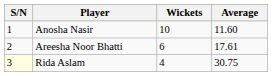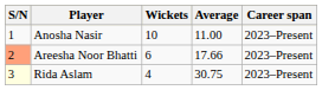 <table class="wikitable"  style="width: 400px;">
 <tr bgcolor=#bdb76b>
 <th>S/N</th>
 <th>Player</th>
 <th>Wickets</th>
 <th>Average</th>
+<th>Career span</th>
 </tr>
 <tr>
 <td>1</td>
 <td>Anosha Nasir</td>
 <td>10</td>
-<td>11.60</td>
+<td>11.00</td>
+<td>2023–Present</td>
 </tr>
 <tr>
-<td>2</td>
+<td style="background: lightsalmon;">2</td>
 <td>Areesha Noor Bhatti</td>
 <td>6</td>
-<td>17.61</td>
+<td>17.66</td>
+<td>2023–Present</td>
 </tr>
 <tr>
 <td style="background: lightyellow;">3</td>
 <td>Rida Aslam</td>
 <td>4</td>
 <td>30.75</td>
+<td>2023–Present</td>
 </tr>
 </table>
